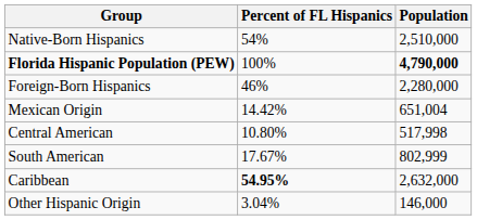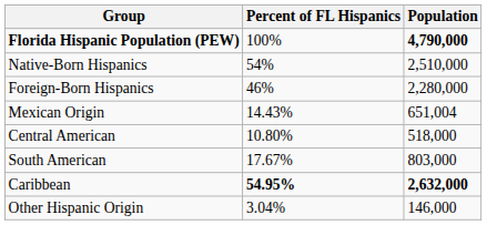 <table class="wikitable">
 <tr>
 <th>Group</th>
 <th>Percent of FL Hispanics</th>
 <th>Population</th>
 </tr>
 <tr>
+<td><strong>Florida Hispanic Population (PEW)</strong></td>
+<td>100%</td>
+<td><strong>4,790,000</strong></td>
+</tr>
+<tr>
 <td>Native-Born Hispanics</td>
 <td>54%</td>
 <td>2,510,000</td>
-</tr>
-<tr>
-<td><strong>Florida Hispanic Population (PEW)</strong></td>
-<td>100%</td>
-<td><strong>4,790,000</strong></td>
 </tr>
 <tr>
 <td>Foreign-Born Hispanics</td>
 <td>46%</td>
 <td>2,280,000</td>
 </tr>
 <tr>
 <td>Mexican Origin</td>
-<td>14.42%</td>
+<td>14.43%</td>
 <td>651,004</td>
 </tr>
 <tr>
 <td>Central American</td>
 <td>10.80%</td>
-<td>517,998</td>
+<td>518,000</td>
 </tr>
 <tr>
 <td>South American</td>
 <td>17.67%</td>
-<td>802,999</td>
+<td>803,000</td>
 </tr>
 <tr>
 <td>Caribbean</td>
 <td><strong>54.95%</strong></td>
-<td>2,632,000</td>
+<td><strong>2,632,000</strong></td>
 </tr>
 <tr>
 <td>Other Hispanic Origin</td>
 <td>3.04%</td>
 <td>146,000</td>
 </tr>
 </table>
